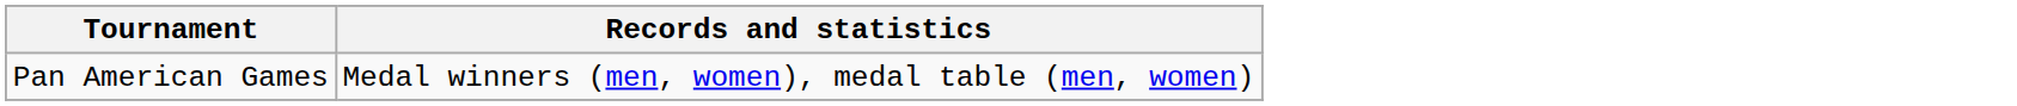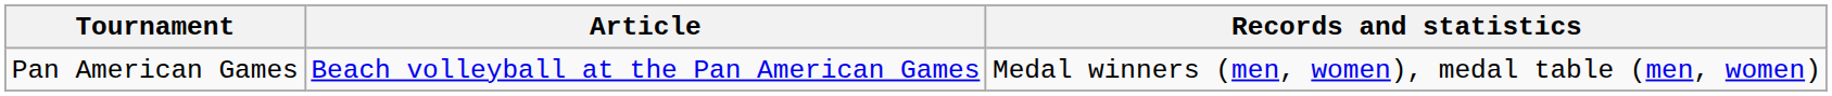 <table class="wikitable">
 <tr>
 <th>Tournament</th>
+<th>Article</th>
 <th>Records and statistics</th>
 </tr>
 <tr>
 <td>Pan American Games</td>
+<td><a href='#'>Beach volleyball at the Pan American Games</a></td>
 <td>Medal winners (<a href='#'>men</a>, <a href='#'>women</a>), medal table (<a href='#'>men</a>, <a href='#'>women</a>)</td>
 </tr>
 </table>
